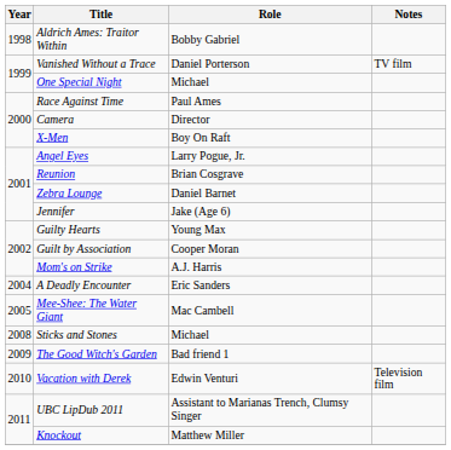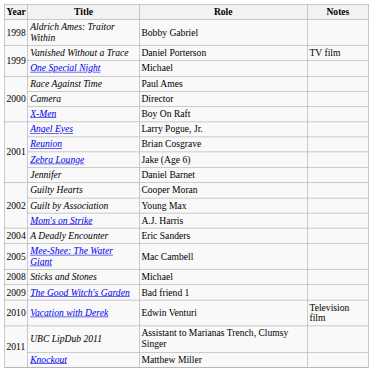 <table class="wikitable sortable">
 <tr>
 <th>Year</th>
 <th>Title</th>
 <th>Role</th>
 <th class="unsortable">Notes</th>
 </tr>
 <tr>
 <td>1998</td>
 <td><em>Aldrich Ames: Traitor Within</em></td>
 <td>Bobby Gabriel</td>
 <td></td>
 </tr>
 <tr>
 <td rowspan="2">1999</td>
 <td><em>Vanished Without a Trace</em></td>
 <td>Daniel Porterson</td>
 <td>TV film</td>
 </tr>
 <tr>
 <td><em><a href='#'>One Special Night</a></em></td>
 <td>Michael</td>
 <td></td>
 </tr>
 <tr>
 <td rowspan="3">2000</td>
 <td><em>Race Against Time</em></td>
 <td>Paul Ames</td>
 <td></td>
 </tr>
 <tr>
 <td><em>Camera</em></td>
 <td>Director</td>
 <td></td>
 </tr>
 <tr>
 <td><em><a href='#'>X-Men</a></em></td>
 <td>Boy On Raft</td>
 <td></td>
 </tr>
 <tr>
 <td rowspan="4">2001</td>
 <td><em><a href='#'>Angel Eyes</a></em></td>
 <td>Larry Pogue, Jr.</td>
 <td></td>
 </tr>
 <tr>
 <td><em><a href='#'>Reunion</a></em></td>
 <td>Brian Cosgrave</td>
 <td></td>
 </tr>
 <tr>
 <td><em><a href='#'>Zebra Lounge</a></em></td>
-<td>Daniel Barnet</td>
+<td>Jake (Age 6)</td>
 <td></td>
 </tr>
 <tr>
 <td><em>Jennifer</em></td>
-<td>Jake (Age 6)</td>
+<td>Daniel Barnet</td>
 <td></td>
 </tr>
 <tr>
 <td rowspan="3">2002</td>
 <td><em>Guilty Hearts</em></td>
-<td>Young Max</td>
+<td>Cooper Moran</td>
 <td></td>
 </tr>
 <tr>
 <td><em>Guilt by Association</em></td>
-<td>Cooper Moran</td>
+<td>Young Max</td>
 <td></td>
 </tr>
 <tr>
 <td><em><a href='#'>Mom's on Strike</a></em></td>
 <td>A.J. Harris</td>
 <td></td>
 </tr>
 <tr>
 <td>2004</td>
 <td data-sort-value="Deadly Encounter, A"><em>A Deadly Encounter</em></td>
 <td>Eric Sanders</td>
 <td></td>
 </tr>
 <tr>
 <td>2005</td>
 <td><em><a href='#'>Mee-Shee: The Water Giant</a></em></td>
 <td>Mac Cambell</td>
 <td></td>
 </tr>
 <tr>
 <td>2008</td>
 <td><em>Sticks and Stones</em></td>
 <td>Michael</td>
 <td></td>
 </tr>
 <tr>
 <td>2009</td>
 <td data-sort-value="Good Witch's Garden, The"><em><a href='#'>The Good Witch's Garden</a></em></td>
 <td>Bad friend 1</td>
 <td></td>
 </tr>
 <tr>
 <td>2010</td>
 <td><em><a href='#'>Vacation with Derek</a></em></td>
 <td>Edwin Venturi</td>
 <td>Television film</td>
 </tr>
 <tr>
 <td rowspan=2>2011</td>
 <td><em>UBC LipDub 2011</em></td>
 <td>Assistant to Marianas Trench, Clumsy Singer</td>
 <td></td>
 </tr>
 <tr>
 <td><em><a href='#'>Knockout</a></em></td>
 <td>Matthew Miller</td>
 <td></td>
 </tr>
 <tr>
 </tr>
 </table>
